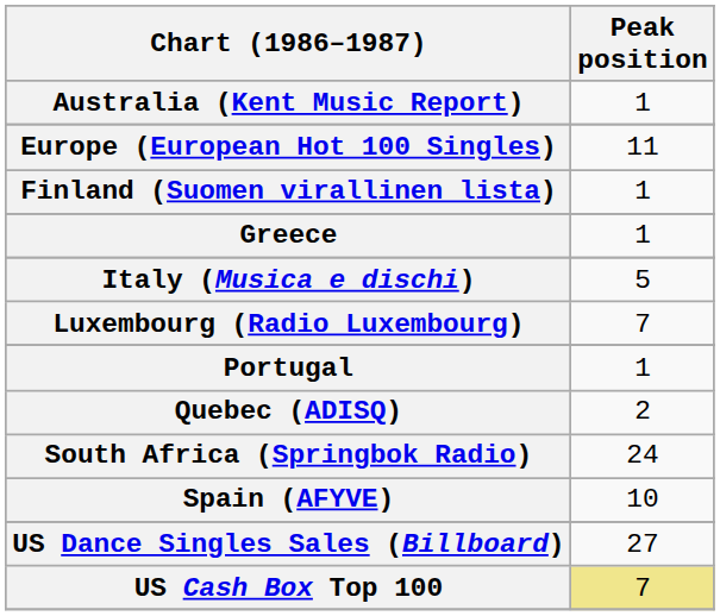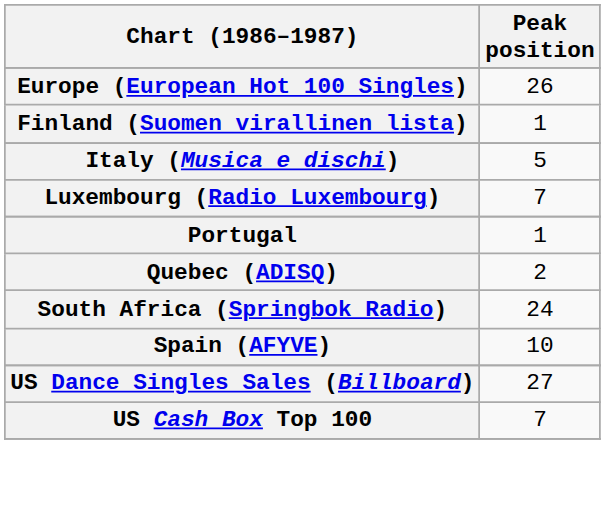 <table class="wikitable sortable plainrowheaders" style="text-align:center">
 <tr>
 <th scope="col">Chart (1986–1987)</th>
 <th scope="col">Peak<br>position</th>
-</tr>
-<tr>
-<th scope="row">Australia (<a href='#'>Kent Music Report</a>)</th>
-<td>1</td>
 </tr>
 <tr>
 </tr>
 <tr>
 </tr>
 <tr>
 </tr>
 <tr>
 <th scope="row">Europe (<a href='#'>European Hot 100 Singles</a>)</th>
-<td>11</td>
+<td>26</td>
 </tr>
 <tr>
 <th scope="row">Finland (<a href='#'>Suomen virallinen lista</a>)</th>
 <td>1</td>
 </tr>
 <tr>
-</tr>
-<tr>
-<th scope="row">Greece</th>
-<td>1</td>
 </tr>
 <tr>
 </tr>
 <tr>
 <th scope="row">Italy (<em><a href='#'>Musica e dischi</a></em>)</th>
 <td>5</td>
 </tr>
 <tr>
 <th scope="row">Luxembourg (<a href='#'>Radio Luxembourg</a>)</th>
 <td align="center">7</td>
 </tr>
 <tr>
 </tr>
 <tr>
 </tr>
 <tr>
 </tr>
 <tr>
 </tr>
 <tr>
 <th scope="row">Portugal</th>
 <td>1</td>
 </tr>
 <tr>
 <th scope="row">Quebec (<a href='#'>ADISQ</a>)</th>
 <td>2</td>
 </tr>
 <tr>
 <th scope="row">South Africa (<a href='#'>Springbok Radio</a>)</th>
 <td>24</td>
 </tr>
 <tr>
 <th scope="row">Spain (<a href='#'>AFYVE</a>)</th>
 <td>10</td>
 </tr>
 <tr>
 </tr>
 <tr>
 </tr>
 <tr>
 </tr>
 <tr>
 </tr>
 <tr>
 </tr>
 <tr>
 <th scope="row">US <a href='#'>Dance Singles Sales</a> (<em><a href='#'>Billboard</a></em>)</th>
 <td>27</td>
 </tr>
 <tr>
 <th scope="row">US <em><a href='#'>Cash Box</a></em> Top 100</th>
-<td style="background: khaki;">7</td>
+<td>7</td>
 </tr>
 <tr>
 </tr>
 </table>
